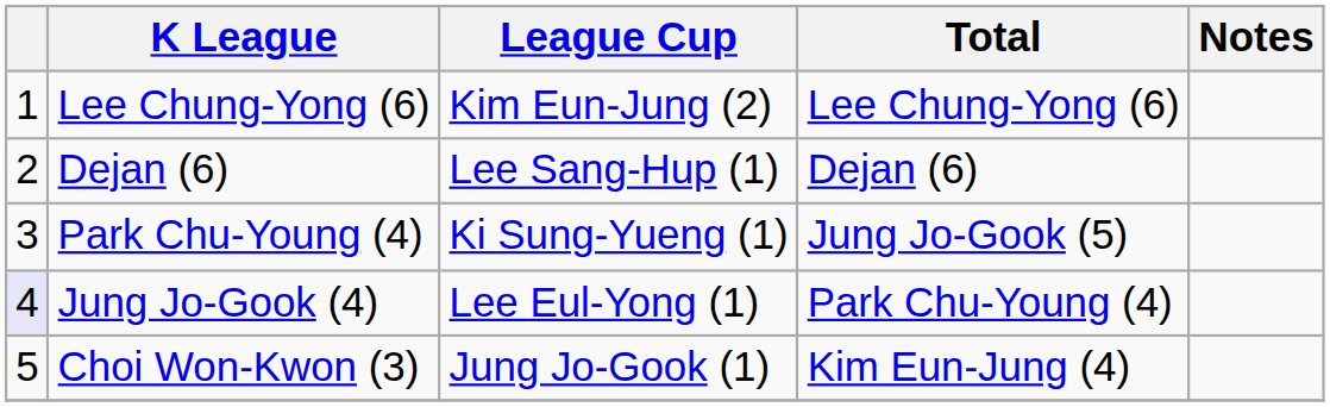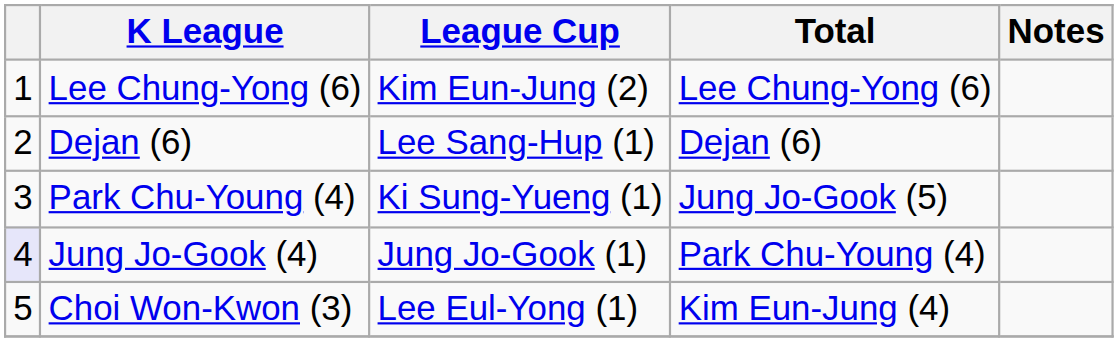 <table class="wikitable" style="text-align:center">
 <tr>
 <th></th>
 <th><a href='#'>K League</a></th>
 <th><a href='#'>League Cup</a></th>
 <th>Total</th>
 <th>Notes</th>
 </tr>
 <tr>
 <td>1</td>
 <td align=left> <a href='#'>Lee Chung-Yong</a> (6)</td>
 <td align=left> <a href='#'>Kim Eun-Jung</a> (2)</td>
 <td align=left> <a href='#'>Lee Chung-Yong</a> (6)</td>
 <td></td>
 </tr>
 <tr>
 <td>2</td>
 <td align=left> <a href='#'>Dejan</a> (6)</td>
 <td align=left> <a href='#'>Lee Sang-Hup</a> (1)</td>
 <td align=left> <a href='#'>Dejan</a> (6)</td>
 <td></td>
 </tr>
 <tr>
 <td>3</td>
 <td align=left> <a href='#'>Park Chu-Young</a> (4)</td>
 <td align=left> <a href='#'>Ki Sung-Yueng</a> (1)</td>
 <td align=left> <a href='#'>Jung Jo-Gook</a> (5)</td>
 <td></td>
 </tr>
 <tr>
 <td style="background: lavender;">4</td>
 <td align=left> <a href='#'>Jung Jo-Gook</a> (4)</td>
-<td align=left> <a href='#'>Lee Eul-Yong</a> (1)</td>
+<td align=left> <a href='#'>Jung Jo-Gook</a> (1)</td>
 <td align=left> <a href='#'>Park Chu-Young</a> (4)</td>
 <td></td>
 </tr>
 <tr>
 <td>5</td>
 <td align=left> <a href='#'>Choi Won-Kwon</a> (3)</td>
-<td align=left> <a href='#'>Jung Jo-Gook</a> (1)</td>
+<td align=left> <a href='#'>Lee Eul-Yong</a> (1)</td>
 <td align=left> <a href='#'>Kim Eun-Jung</a> (4)</td>
 <td></td>
 </tr>
 <tr>
 </tr>
 </table>
